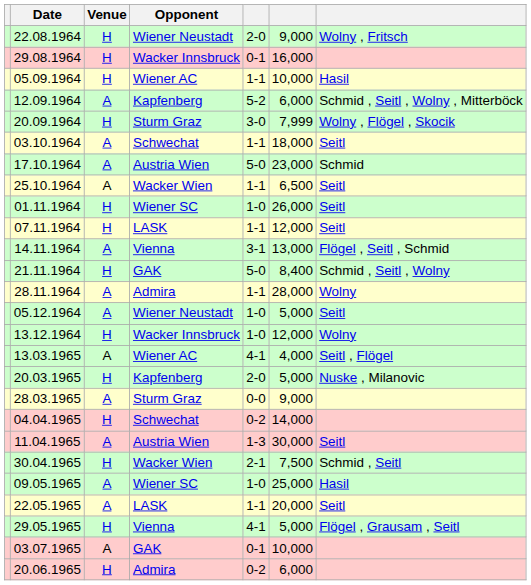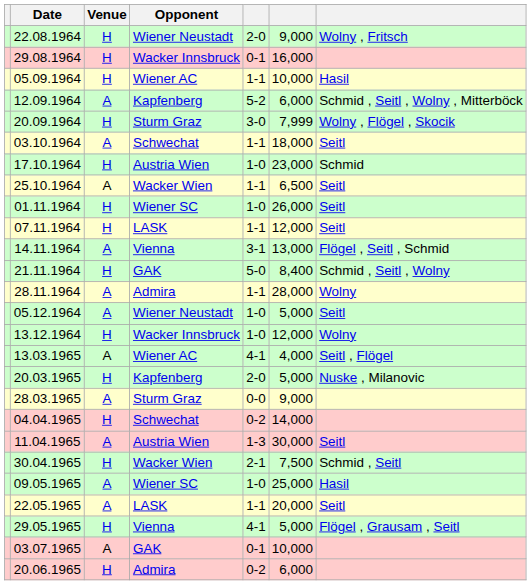 <table class="wikitable" Style="text-align: center">
 <tr>
 <th></th>
 <th>Date</th>
 <th>Venue</th>
 <th>Opponent</th>
 <th></th>
 <th></th>
 <th></th>
 </tr>
 <tr style="background:#cfc">
 <td></td>
 <td>22.08.1964</td>
 <td><a href='#'>H</a></td>
 <td align="left"><a href='#'>Wiener Neustadt</a></td>
 <td>2-0</td>
 <td align="right">9,000</td>
 <td align="left"><a href='#'>Wolny</a> , <a href='#'>Fritsch</a> </td>
 </tr>
 <tr style="background:#fcc">
 <td></td>
 <td>29.08.1964</td>
 <td><a href='#'>H</a></td>
 <td align="left"><a href='#'>Wacker Innsbruck</a></td>
 <td>0-1</td>
 <td align="right">16,000</td>
 <td align="left"></td>
 </tr>
 <tr style="background:#ffc">
 <td></td>
 <td>05.09.1964</td>
 <td><a href='#'>H</a></td>
 <td align="left"><a href='#'>Wiener AC</a></td>
 <td>1-1</td>
 <td align="right">10,000</td>
 <td align="left"><a href='#'>Hasil</a> </td>
 </tr>
 <tr style="background:#cfc">
 <td></td>
 <td>12.09.1964</td>
 <td><a href='#'>A</a></td>
 <td align="left"><a href='#'>Kapfenberg</a></td>
 <td>5-2</td>
 <td align="right">6,000</td>
 <td align="left">Schmid  , <a href='#'>Seitl</a> , <a href='#'>Wolny</a> , Mitterböck </td>
 </tr>
 <tr style="background:#cfc">
 <td></td>
 <td>20.09.1964</td>
 <td><a href='#'>H</a></td>
 <td align="left"><a href='#'>Sturm Graz</a></td>
 <td>3-0</td>
 <td align="right">7,999</td>
 <td align="left"><a href='#'>Wolny</a> , <a href='#'>Flögel</a> , <a href='#'>Skocik</a> </td>
 </tr>
 <tr style="background:#ffc">
 <td></td>
 <td>03.10.1964</td>
 <td><a href='#'>A</a></td>
 <td align="left"><a href='#'>Schwechat</a></td>
 <td>1-1</td>
 <td align="right">18,000</td>
 <td align="left"><a href='#'>Seitl</a> </td>
 </tr>
 <tr style="background:#cfc">
 <td></td>
 <td>17.10.1964</td>
-<td><a href='#'>A</a></td>
+<td><a href='#'>H</a></td>
 <td align="left"><a href='#'>Austria Wien</a></td>
-<td>5-0</td>
+<td>1-0</td>
 <td align="right">23,000</td>
 <td align="left">Schmid </td>
 </tr>
 <tr style="background:#ffc">
 <td></td>
 <td>25.10.1964</td>
 <td>A</td>
 <td align="left"><a href='#'>Wacker Wien</a></td>
 <td>1-1</td>
 <td align="right">6,500</td>
 <td align="left"><a href='#'>Seitl</a> </td>
 </tr>
 <tr style="background:#cfc">
 <td></td>
 <td>01.11.1964</td>
 <td><a href='#'>H</a></td>
 <td align="left"><a href='#'>Wiener SC</a></td>
 <td>1-0</td>
 <td align="right">26,000</td>
 <td align="left"><a href='#'>Seitl</a> </td>
 </tr>
 <tr style="background:#ffc">
 <td></td>
 <td>07.11.1964</td>
 <td><a href='#'>H</a></td>
 <td align="left"><a href='#'>LASK</a></td>
 <td>1-1</td>
 <td align="right">12,000</td>
 <td align="left"><a href='#'>Seitl</a> </td>
 </tr>
 <tr style="background:#cfc">
 <td></td>
 <td>14.11.1964</td>
 <td><a href='#'>A</a></td>
 <td align="left"><a href='#'>Vienna</a></td>
 <td>3-1</td>
 <td align="right">13,000</td>
 <td align="left"><a href='#'>Flögel</a> , <a href='#'>Seitl</a> , Schmid </td>
 </tr>
 <tr style="background:#cfc">
 <td></td>
 <td>21.11.1964</td>
 <td><a href='#'>H</a></td>
 <td align="left"><a href='#'>GAK</a></td>
 <td>5-0</td>
 <td align="right">8,400</td>
 <td align="left">Schmid   , <a href='#'>Seitl</a> , <a href='#'>Wolny</a> </td>
 </tr>
 <tr style="background:#ffc">
 <td></td>
 <td>28.11.1964</td>
 <td><a href='#'>A</a></td>
 <td align="left"><a href='#'>Admira</a></td>
 <td>1-1</td>
 <td align="right">28,000</td>
 <td align="left"><a href='#'>Wolny</a> </td>
 </tr>
 <tr style="background:#cfc">
 <td></td>
 <td>05.12.1964</td>
 <td><a href='#'>A</a></td>
 <td align="left"><a href='#'>Wiener Neustadt</a></td>
 <td>1-0</td>
 <td align="right">5,000</td>
 <td align="left"><a href='#'>Seitl</a> </td>
 </tr>
 <tr style="background:#cfc">
 <td></td>
 <td>13.12.1964</td>
 <td><a href='#'>H</a></td>
 <td align="left"><a href='#'>Wacker Innsbruck</a></td>
 <td>1-0</td>
 <td align="right">12,000</td>
 <td align="left"><a href='#'>Wolny</a> </td>
 </tr>
 <tr style="background:#cfc">
 <td></td>
 <td>13.03.1965</td>
 <td>A</td>
 <td align="left"><a href='#'>Wiener AC</a></td>
 <td>4-1</td>
 <td align="right">4,000</td>
 <td align="left"><a href='#'>Seitl</a>   , <a href='#'>Flögel</a> </td>
 </tr>
 <tr style="background:#cfc">
 <td></td>
 <td>20.03.1965</td>
 <td><a href='#'>H</a></td>
 <td align="left"><a href='#'>Kapfenberg</a></td>
 <td>2-0</td>
 <td align="right">5,000</td>
 <td align="left"><a href='#'>Nuske</a> , Milanovic </td>
 </tr>
 <tr style="background:#ffc">
 <td></td>
 <td>28.03.1965</td>
 <td><a href='#'>A</a></td>
 <td align="left"><a href='#'>Sturm Graz</a></td>
 <td>0-0</td>
 <td align="right">9,000</td>
 <td align="left"></td>
 </tr>
 <tr style="background:#fcc">
 <td></td>
 <td>04.04.1965</td>
 <td><a href='#'>H</a></td>
 <td align="left"><a href='#'>Schwechat</a></td>
 <td>0-2</td>
 <td align="right">14,000</td>
 <td align="left"></td>
 </tr>
 <tr style="background:#fcc">
 <td></td>
 <td>11.04.1965</td>
 <td><a href='#'>A</a></td>
 <td align="left"><a href='#'>Austria Wien</a></td>
 <td>1-3</td>
 <td align="right">30,000</td>
 <td align="left"><a href='#'>Seitl</a> </td>
 </tr>
 <tr style="background:#cfc">
 <td></td>
 <td>30.04.1965</td>
 <td><a href='#'>H</a></td>
 <td align="left"><a href='#'>Wacker Wien</a></td>
 <td>2-1</td>
 <td align="right">7,500</td>
 <td align="left">Schmid , <a href='#'>Seitl</a> </td>
 </tr>
 <tr style="background:#cfc">
 <td></td>
 <td>09.05.1965</td>
 <td><a href='#'>A</a></td>
 <td align="left"><a href='#'>Wiener SC</a></td>
 <td>1-0</td>
 <td align="right">25,000</td>
 <td align="left"><a href='#'>Hasil</a> </td>
 </tr>
 <tr style="background:#ffc">
 <td></td>
 <td>22.05.1965</td>
 <td><a href='#'>A</a></td>
 <td align="left"><a href='#'>LASK</a></td>
 <td>1-1</td>
 <td align="right">20,000</td>
 <td align="left"><a href='#'>Seitl</a> </td>
 </tr>
 <tr style="background:#cfc">
 <td></td>
 <td>29.05.1965</td>
 <td><a href='#'>H</a></td>
 <td align="left"><a href='#'>Vienna</a></td>
 <td>4-1</td>
 <td align="right">5,000</td>
 <td align="left"><a href='#'>Flögel</a>  , <a href='#'>Grausam</a> , <a href='#'>Seitl</a> </td>
 </tr>
 <tr style="background:#fcc">
 <td></td>
 <td>03.07.1965</td>
 <td>A</td>
 <td align="left"><a href='#'>GAK</a></td>
 <td>0-1</td>
 <td align="right">10,000</td>
 <td align="left"></td>
 </tr>
 <tr style="background:#fcc">
 <td></td>
 <td>20.06.1965</td>
 <td><a href='#'>H</a></td>
 <td align="left"><a href='#'>Admira</a></td>
 <td>0-2</td>
 <td align="right">6,000</td>
 <td align="left"></td>
 </tr>
 </table>
